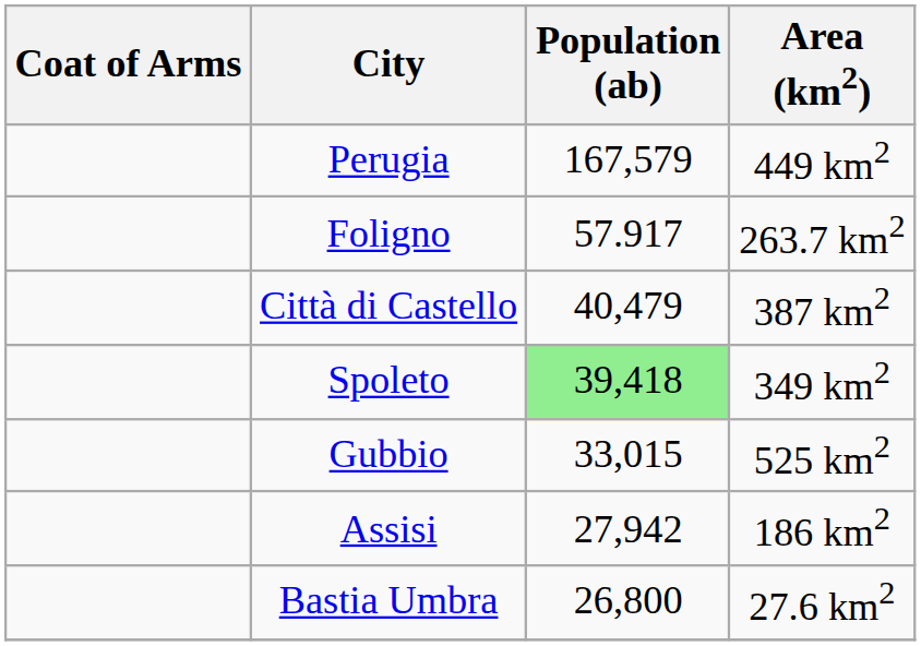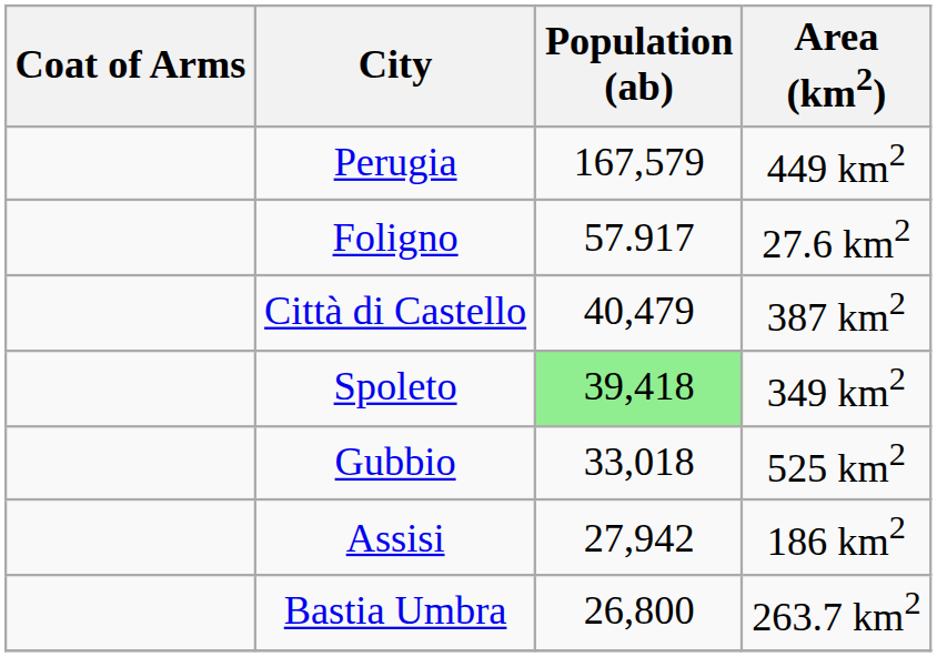 <table class="wikitable" style="text-align:center">
 <tr>
 <th>Coat of Arms</th>
 <th>City</th>
 <th>Population<br> (ab)</th>
 <th>Area<br> (km<sup>2</sup>)</th>
 </tr>
 <tr>
 <td></td>
 <td><a href='#'>Perugia</a></td>
 <td>167,579</td>
 <td>449 km<sup>2</sup></td>
 </tr>
 <tr>
 <td></td>
 <td><a href='#'>Foligno</a></td>
 <td>57.917</td>
-<td>263.7 km<sup>2</sup></td>
+<td>27.6 km<sup>2</sup></td>
 </tr>
 <tr>
 <td></td>
 <td><a href='#'>Città di Castello</a></td>
 <td>40,479</td>
 <td>387 km<sup>2</sup></td>
 </tr>
 <tr>
 <td></td>
 <td><a href='#'>Spoleto</a></td>
 <td style="background: lightgreen;">39,418</td>
 <td>349 km<sup>2</sup></td>
 </tr>
 <tr>
 <td></td>
 <td><a href='#'>Gubbio</a></td>
-<td>33,015</td>
+<td>33,018</td>
 <td>525 km<sup>2</sup></td>
 </tr>
 <tr>
 <td></td>
 <td><a href='#'>Assisi</a></td>
 <td>27,942</td>
 <td>186 km<sup>2</sup></td>
 </tr>
 <tr>
 <td></td>
 <td><a href='#'>Bastia Umbra</a></td>
 <td>26,800</td>
-<td>27.6 km<sup>2</sup></td>
+<td>263.7 km<sup>2</sup></td>
 </tr>
 <tr>
 </tr>
 </table>
